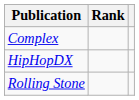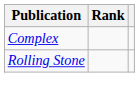 <table class="sortable wikitable">
 <tr>
 <th scope="col">Publication</th>
 <th scope="col">Rank</th>
 <th scope="col" class="unsortable"></th>
 </tr>
 <tr>
 <td scope="row"><em><a href='#'>Complex</a></em></td>
 <td></td>
 <td></td>
 </tr>
 <tr>
-<td scope="row"><em><a href='#'>HipHopDX</a></em></td>
-<td></td>
-<td></td>
-</tr>
-<tr>
 <td scope="row"><em><a href='#'>Rolling Stone</a></em></td>
 <td></td>
 <td></td>
 </tr>
 </table>
